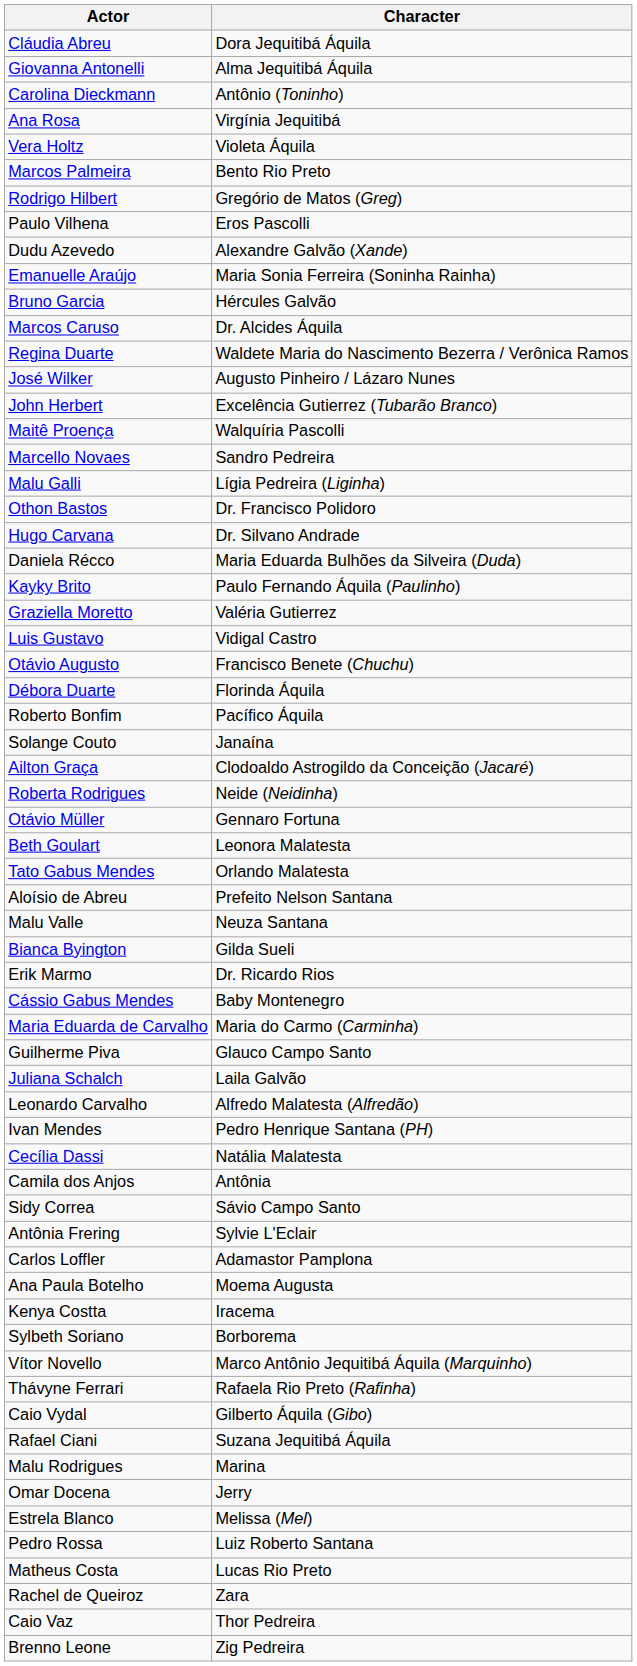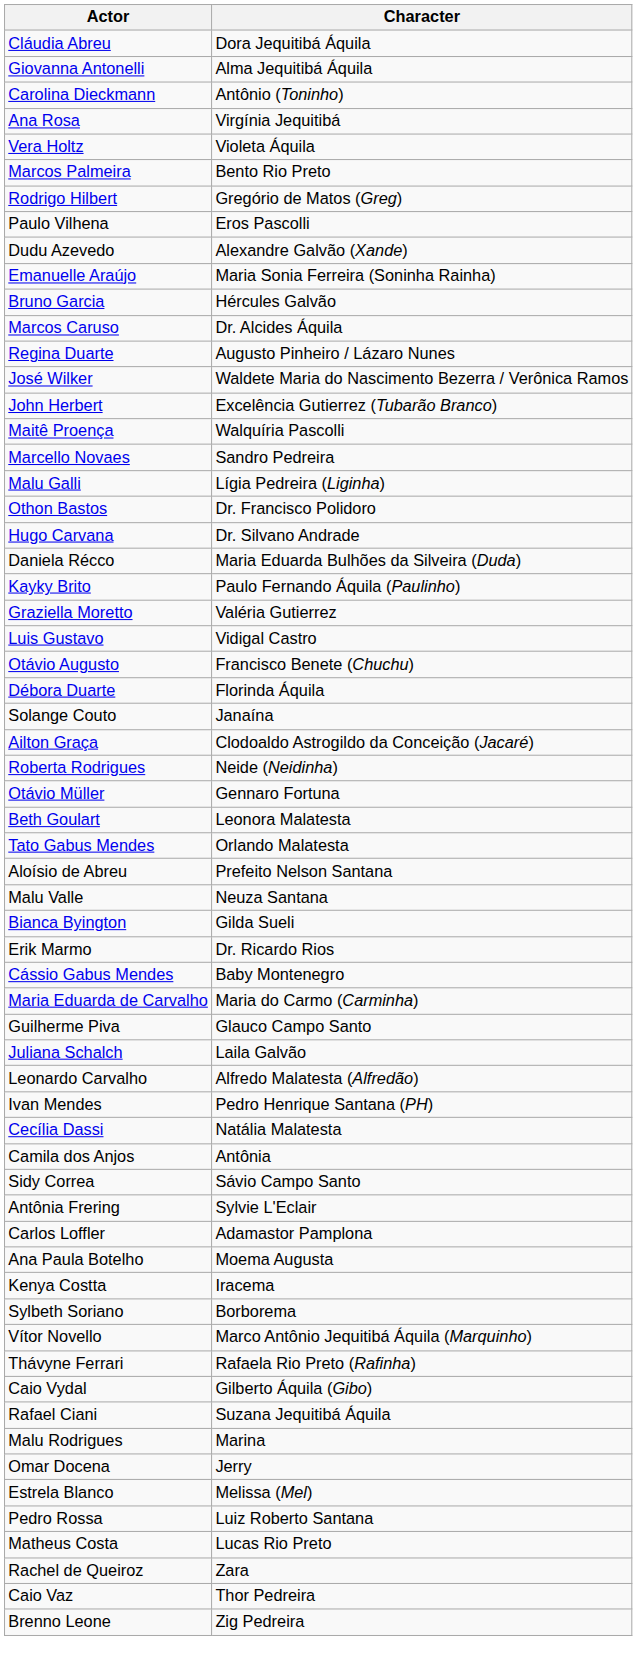 <table class="wikitable sortable">
 <tr>
 <th>Actor</th>
 <th>Character</th>
 </tr>
 <tr>
 <td><a href='#'>Cláudia Abreu</a></td>
 <td>Dora Jequitibá Áquila</td>
 </tr>
 <tr>
 <td><a href='#'>Giovanna Antonelli</a></td>
 <td>Alma Jequitibá Áquila</td>
 </tr>
 <tr>
 <td><a href='#'>Carolina Dieckmann</a></td>
 <td>Antônio (<em>Toninho</em>)</td>
 </tr>
 <tr>
 <td><a href='#'>Ana Rosa</a></td>
 <td>Virgínia Jequitibá</td>
 </tr>
 <tr>
 <td><a href='#'>Vera Holtz</a></td>
 <td>Violeta Áquila</td>
 </tr>
 <tr>
 <td><a href='#'>Marcos Palmeira</a></td>
 <td>Bento Rio Preto</td>
 </tr>
 <tr>
 <td><a href='#'>Rodrigo Hilbert</a></td>
 <td>Gregório de Matos (<em>Greg</em>)</td>
 </tr>
 <tr>
 <td>Paulo Vilhena</td>
 <td>Eros Pascolli</td>
 </tr>
 <tr>
 <td>Dudu Azevedo</td>
 <td>Alexandre Galvão (<em>Xande</em>)</td>
 </tr>
 <tr>
 <td><a href='#'>Emanuelle Araújo</a></td>
 <td>Maria Sonia Ferreira (Soninha Rainha)</td>
 </tr>
 <tr>
 <td><a href='#'>Bruno Garcia</a></td>
 <td>Hércules Galvão</td>
 </tr>
 <tr>
 <td><a href='#'>Marcos Caruso</a></td>
 <td>Dr. Alcides Áquila</td>
 </tr>
 <tr>
 <td><a href='#'>Regina Duarte</a></td>
-<td>Waldete Maria do Nascimento Bezerra / Verônica Ramos</td>
+<td>Augusto Pinheiro / Lázaro Nunes</td>
 </tr>
 <tr>
 <td><a href='#'>José Wilker</a></td>
-<td>Augusto Pinheiro / Lázaro Nunes</td>
+<td>Waldete Maria do Nascimento Bezerra / Verônica Ramos</td>
 </tr>
 <tr>
 <td><a href='#'>John Herbert</a></td>
 <td>Excelência Gutierrez (<em>Tubarão Branco</em>)</td>
 </tr>
 <tr>
 <td><a href='#'>Maitê Proença</a></td>
 <td>Walquíria Pascolli</td>
 </tr>
 <tr>
 <td><a href='#'>Marcello Novaes</a></td>
 <td>Sandro Pedreira</td>
 </tr>
 <tr>
 <td><a href='#'>Malu Galli</a></td>
 <td>Lígia Pedreira (<em>Liginha</em>)</td>
 </tr>
 <tr>
 <td><a href='#'>Othon Bastos</a></td>
 <td>Dr. Francisco Polidoro</td>
 </tr>
 <tr>
 <td><a href='#'>Hugo Carvana</a></td>
 <td>Dr. Silvano Andrade</td>
 </tr>
 <tr>
 <td>Daniela Récco</td>
 <td>Maria Eduarda Bulhões da Silveira (<em>Duda</em>)</td>
 </tr>
 <tr>
 <td><a href='#'>Kayky Brito</a></td>
 <td>Paulo Fernando Áquila (<em>Paulinho</em>)</td>
 </tr>
 <tr>
 <td><a href='#'>Graziella Moretto</a></td>
 <td>Valéria Gutierrez</td>
 </tr>
 <tr>
 <td><a href='#'>Luis Gustavo</a></td>
 <td>Vidigal Castro</td>
 </tr>
 <tr>
 <td><a href='#'>Otávio Augusto</a></td>
 <td>Francisco Benete (<em>Chuchu</em>)</td>
 </tr>
 <tr>
 <td><a href='#'>Débora Duarte</a></td>
 <td>Florinda Áquila</td>
-</tr>
-<tr>
-<td>Roberto Bonfim</td>
-<td>Pacífico Áquila</td>
 </tr>
 <tr>
 <td>Solange Couto</td>
 <td>Janaína</td>
 </tr>
 <tr>
 <td><a href='#'>Ailton Graça</a></td>
 <td>Clodoaldo Astrogildo da Conceição (<em>Jacaré</em>)</td>
 </tr>
 <tr>
 <td><a href='#'>Roberta Rodrigues</a></td>
 <td>Neide (<em>Neidinha</em>)</td>
 </tr>
 <tr>
 <td><a href='#'>Otávio Müller</a></td>
 <td>Gennaro Fortuna</td>
 </tr>
 <tr>
 <td><a href='#'>Beth Goulart</a></td>
 <td>Leonora Malatesta</td>
 </tr>
 <tr>
 <td><a href='#'>Tato Gabus Mendes</a></td>
 <td>Orlando Malatesta</td>
 </tr>
 <tr>
 <td>Aloísio de Abreu</td>
 <td>Prefeito Nelson Santana</td>
 </tr>
 <tr>
 <td>Malu Valle</td>
 <td>Neuza Santana</td>
 </tr>
 <tr>
 <td><a href='#'>Bianca Byington</a></td>
 <td>Gilda Sueli</td>
 </tr>
 <tr>
 <td>Erik Marmo</td>
 <td>Dr. Ricardo Rios</td>
 </tr>
 <tr>
 <td><a href='#'>Cássio Gabus Mendes</a></td>
 <td>Baby Montenegro</td>
 </tr>
 <tr>
 <td><a href='#'>Maria Eduarda de Carvalho</a></td>
 <td>Maria do Carmo  (<em>Carminha</em>)</td>
 </tr>
 <tr>
 <td>Guilherme Piva</td>
 <td>Glauco Campo Santo</td>
 </tr>
 <tr>
 <td><a href='#'>Juliana Schalch</a></td>
 <td>Laila Galvão</td>
 </tr>
 <tr>
 <td>Leonardo Carvalho</td>
 <td>Alfredo Malatesta (<em>Alfredão</em>)</td>
 </tr>
 <tr>
 <td>Ivan Mendes</td>
 <td>Pedro Henrique Santana (<em>PH</em>)</td>
 </tr>
 <tr>
 <td><a href='#'>Cecília Dassi</a></td>
 <td>Natália Malatesta</td>
 </tr>
 <tr>
 <td>Camila dos Anjos</td>
 <td>Antônia</td>
 </tr>
 <tr>
 <td>Sidy Correa</td>
 <td>Sávio Campo Santo</td>
 </tr>
 <tr>
 <td>Antônia Frering</td>
 <td>Sylvie L'Eclair</td>
 </tr>
 <tr>
 <td>Carlos Loffler</td>
 <td>Adamastor Pamplona</td>
 </tr>
 <tr>
 <td>Ana Paula Botelho</td>
 <td>Moema Augusta</td>
 </tr>
 <tr>
 <td>Kenya Costta</td>
 <td>Iracema</td>
 </tr>
 <tr>
 <td>Sylbeth Soriano</td>
 <td>Borborema</td>
 </tr>
 <tr>
 <td>Vítor Novello</td>
 <td>Marco Antônio Jequitibá Áquila (<em>Marquinho</em>)</td>
 </tr>
 <tr>
 <td>Thávyne Ferrari</td>
 <td>Rafaela Rio Preto (<em>Rafinha</em>)</td>
 </tr>
 <tr>
 <td>Caio Vydal</td>
 <td>Gilberto Áquila (<em>Gibo</em>)</td>
 </tr>
 <tr>
 <td>Rafael Ciani</td>
 <td>Suzana Jequitibá Áquila</td>
 </tr>
 <tr>
 <td>Malu Rodrigues</td>
 <td>Marina</td>
 </tr>
 <tr>
 <td>Omar Docena</td>
 <td>Jerry</td>
 </tr>
 <tr>
 <td>Estrela Blanco</td>
 <td>Melissa (<em>Mel</em>)</td>
 </tr>
 <tr>
 <td>Pedro Rossa</td>
 <td>Luiz Roberto Santana</td>
 </tr>
 <tr>
 <td>Matheus Costa</td>
 <td>Lucas Rio Preto</td>
 </tr>
 <tr>
 <td>Rachel de Queiroz</td>
 <td>Zara</td>
 </tr>
 <tr>
 <td>Caio Vaz</td>
 <td>Thor Pedreira</td>
 </tr>
 <tr>
 <td>Brenno Leone</td>
 <td>Zig Pedreira</td>
 </tr>
 </table>
